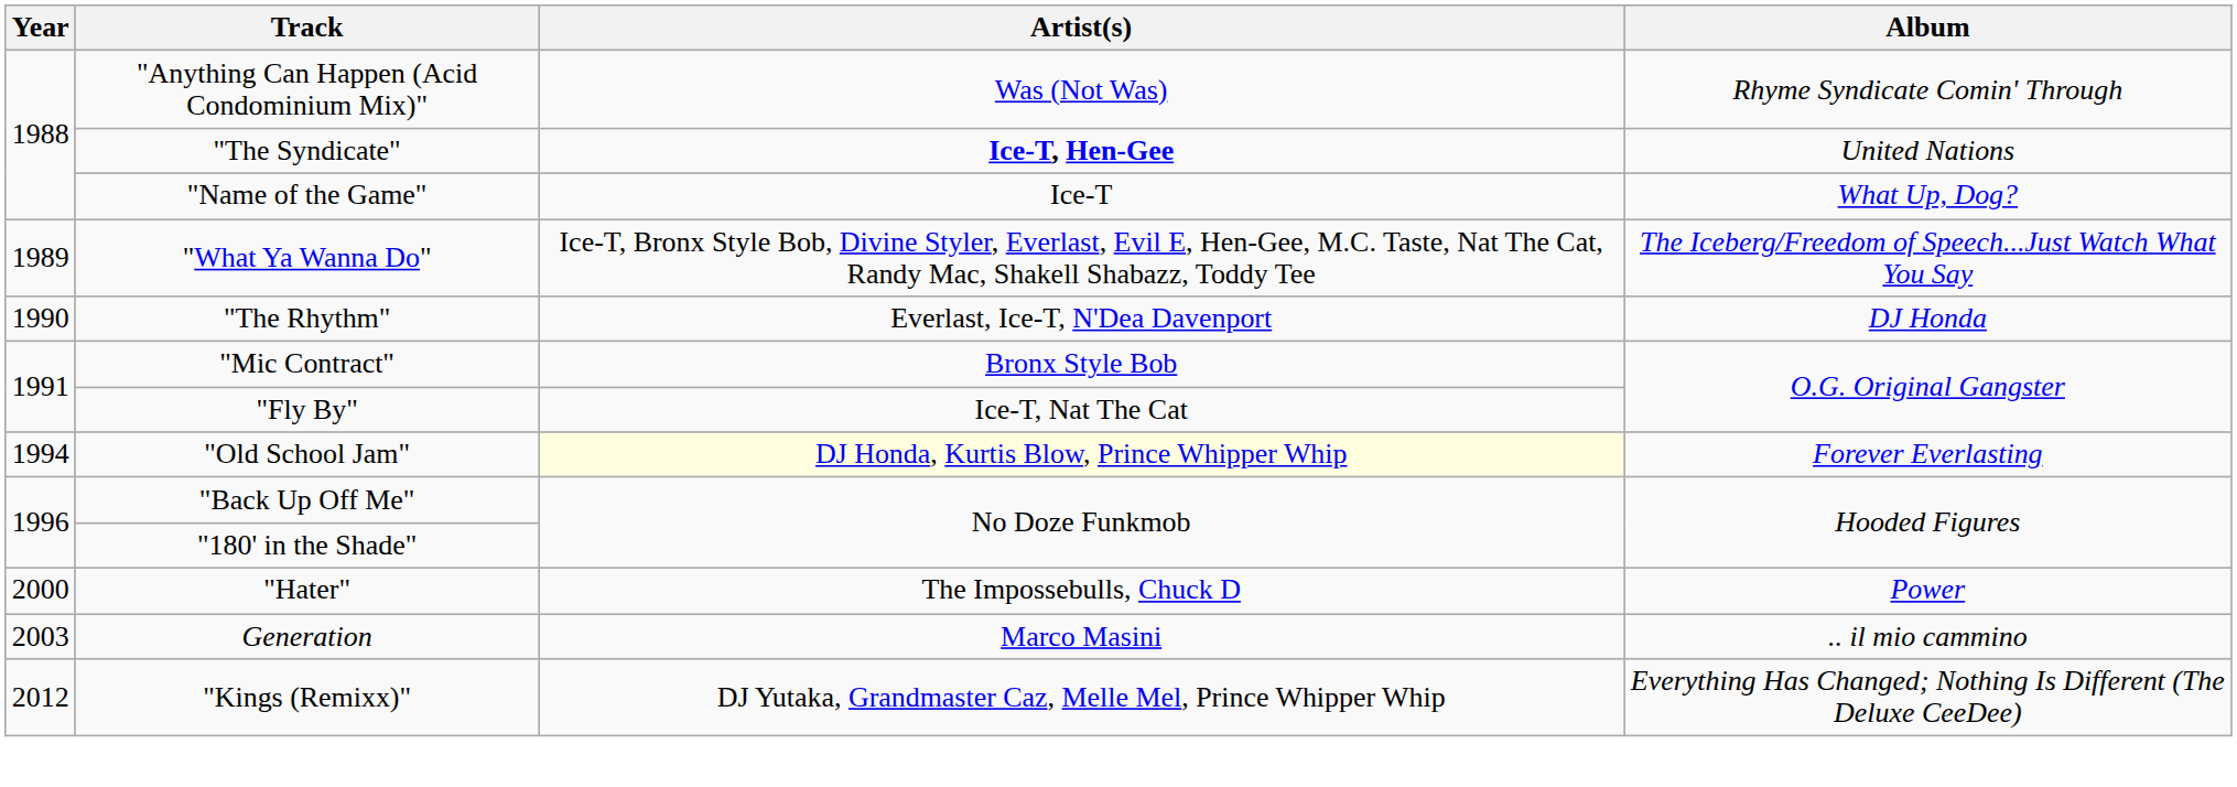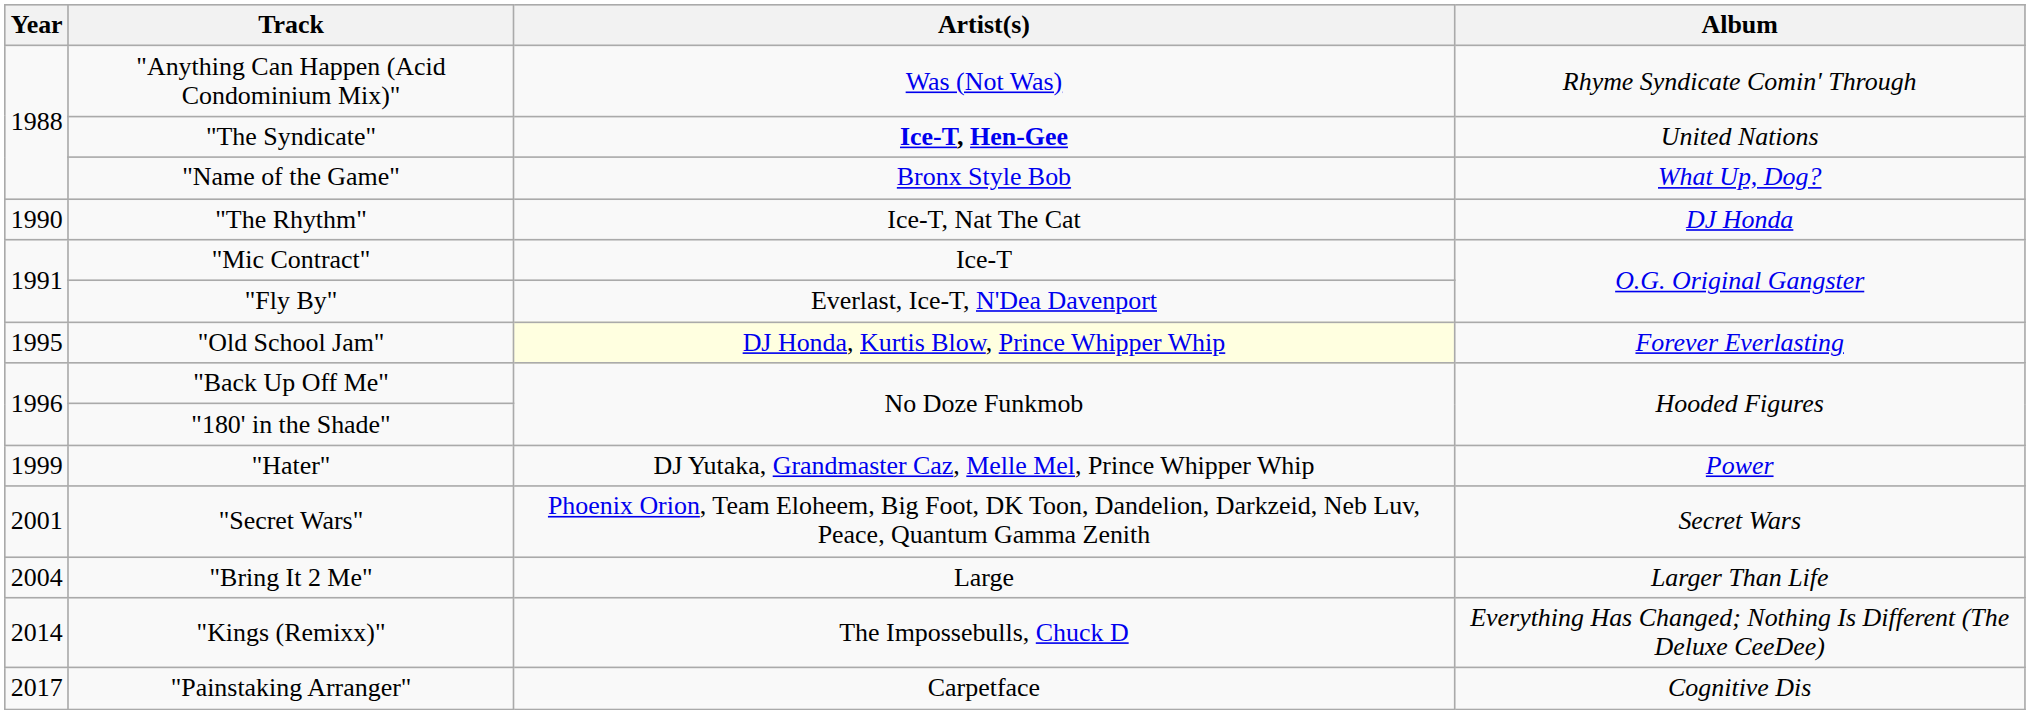 <table class="wikitable" style="text-align:center">
 <tr>
 <th>Year</th>
 <th>Track</th>
 <th>Artist(s)</th>
 <th>Album</th>
 </tr>
 <tr>
 <td rowspan="3">1988</td>
 <td>"Anything Can Happen (Acid Condominium Mix)"</td>
 <td><a href='#'>Was (Not Was)</a></td>
 <td><em>Rhyme Syndicate Comin' Through</em></td>
 </tr>
 <tr>
 <td>"The Syndicate"</td>
 <td><strong><a href='#'>Ice-T</a>, <a href='#'>Hen-Gee</a></strong></td>
 <td><em>United Nations</em></td>
 </tr>
 <tr>
 <td>"Name of the Game"</td>
-<td>Ice-T</td>
+<td><a href='#'>Bronx Style Bob</a></td>
 <td><em><a href='#'>What Up, Dog?</a></em></td>
-</tr>
-<tr>
-<td>1989</td>
-<td>"<a href='#'>What Ya Wanna Do</a>"</td>
-<td>Ice-T, Bronx Style Bob, <a href='#'>Divine Styler</a>, <a href='#'>Everlast</a>, <a href='#'>Evil E</a>, Hen-Gee, M.C. Taste, Nat The Cat, Randy Mac, Shakell Shabazz, Toddy Tee</td>
-<td><em><a href='#'>The Iceberg/Freedom of Speech...Just Watch What You Say</a></em></td>
 </tr>
 <tr>
 <td>1990</td>
 <td>"The Rhythm"</td>
-<td>Everlast, Ice-T, <a href='#'>N'Dea Davenport</a></td>
+<td>Ice-T, Nat The Cat</td>
 <td><em><a href='#'>DJ Honda</a></em></td>
 </tr>
 <tr>
 <td rowspan="2">1991</td>
 <td>"Mic Contract"</td>
-<td><a href='#'>Bronx Style Bob</a></td>
+<td>Ice-T</td>
 <td rowspan="2"><em><a href='#'>O.G. Original Gangster</a></em></td>
 </tr>
 <tr>
 <td>"Fly By"</td>
-<td>Ice-T, Nat The Cat</td>
+<td>Everlast, Ice-T, <a href='#'>N'Dea Davenport</a></td>
 </tr>
 <tr>
-<td>1994</td>
+<td>1995</td>
 <td>"Old School Jam"</td>
 <td style="background: lightyellow;"><a href='#'>DJ Honda</a>, <a href='#'>Kurtis Blow</a>, <a href='#'>Prince Whipper Whip</a></td>
 <td><em><a href='#'>Forever Everlasting</a></em></td>
 </tr>
 <tr>
 <td rowspan="2">1996</td>
 <td>"Back Up Off Me"</td>
 <td rowspan="2">No Doze Funkmob</td>
 <td rowspan="2"><em>Hooded Figures</em></td>
 </tr>
 <tr>
 <td>"180' in the Shade"</td>
 </tr>
 <tr>
-<td>2000</td>
+<td>1999</td>
 <td>"Hater"</td>
-<td>The Impossebulls, <a href='#'>Chuck D</a></td>
+<td>DJ Yutaka, <a href='#'>Grandmaster Caz</a>, <a href='#'>Melle Mel</a>, Prince Whipper Whip</td>
 <td><em><a href='#'>Power</a></em></td>
 </tr>
 <tr>
-<td>2003</td>
-<td><em>Generation</em></td>
-<td><a href='#'>Marco Masini</a></td>
-<td><em>.. il mio cammino</em></td>
+<td>2001</td>
+<td>"Secret Wars"</td>
+<td><a href='#'>Phoenix Orion</a>, Team Eloheem, Big Foot, DK Toon, Dandelion, Darkzeid, Neb Luv, Peace, Quantum Gamma Zenith</td>
+<td><em>Secret Wars</em></td>
 </tr>
 <tr>
-<td>2012</td>
+<td>2004</td>
+<td>"Bring It 2 Me"</td>
+<td>Large</td>
+<td><em>Larger Than Life</em></td>
+</tr>
+<tr>
+<td>2014</td>
 <td>"Kings (Remixx)"</td>
-<td>DJ Yutaka, <a href='#'>Grandmaster Caz</a>, <a href='#'>Melle Mel</a>, Prince Whipper Whip</td>
+<td>The Impossebulls, <a href='#'>Chuck D</a></td>
 <td><em>Everything Has Changed; Nothing Is Different (The Deluxe CeeDee)</em></td>
 </tr>
+<tr>
+<td>2017</td>
+<td>"Painstaking Arranger"</td>
+<td>Carpetface</td>
+<td><em>Cognitive Dis</em></td>
+</tr>
 </table>
